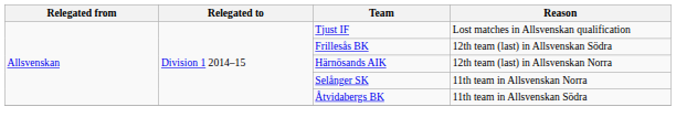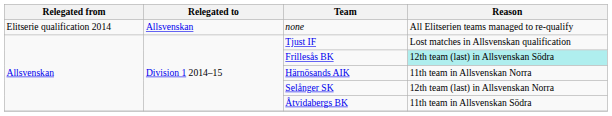 <table class="wikitable" style="text-align: left;">
 <tr>
 <th style="width: 225px;">Relegated from</th>
 <th style="width: 225px;">Relegated to</th>
 <th style="width: 200px;">Team</th>
 <th style="width: 325px;">Reason</th>
+</tr>
+<tr>
+<td>Elitserie qualification 2014</td>
+<td><a href='#'>Allsvenskan</a></td>
+<td><em>none</em></td>
+<td>All Elitserien teams managed to re-qualify</td>
 </tr>
 <tr>
 <td rowspan="5"><a href='#'>Allsvenskan</a></td>
 <td rowspan="5"><a href='#'>Division 1</a> 2014–15</td>
 <td><a href='#'>Tjust IF</a></td>
 <td>Lost matches in Allsvenskan qualification</td>
 </tr>
 <tr>
 <td><a href='#'>Frillesås BK</a></td>
-<td>12th team (last) in Allsvenskan Södra</td>
+<td style="background: paleturquoise;">12th team (last) in Allsvenskan Södra</td>
 </tr>
 <tr>
 <td><a href='#'>Härnösands AIK</a></td>
-<td>12th team (last) in Allsvenskan Norra</td>
+<td>11th team in Allsvenskan Norra</td>
 </tr>
 <tr>
 <td><a href='#'>Selånger SK</a></td>
-<td>11th team in Allsvenskan Norra</td>
+<td>12th team (last) in Allsvenskan Norra</td>
 </tr>
 <tr>
 <td><a href='#'>Åtvidabergs BK</a></td>
 <td>11th team in Allsvenskan Södra</td>
 </tr>
 <tr>
 </tr>
 </table>
